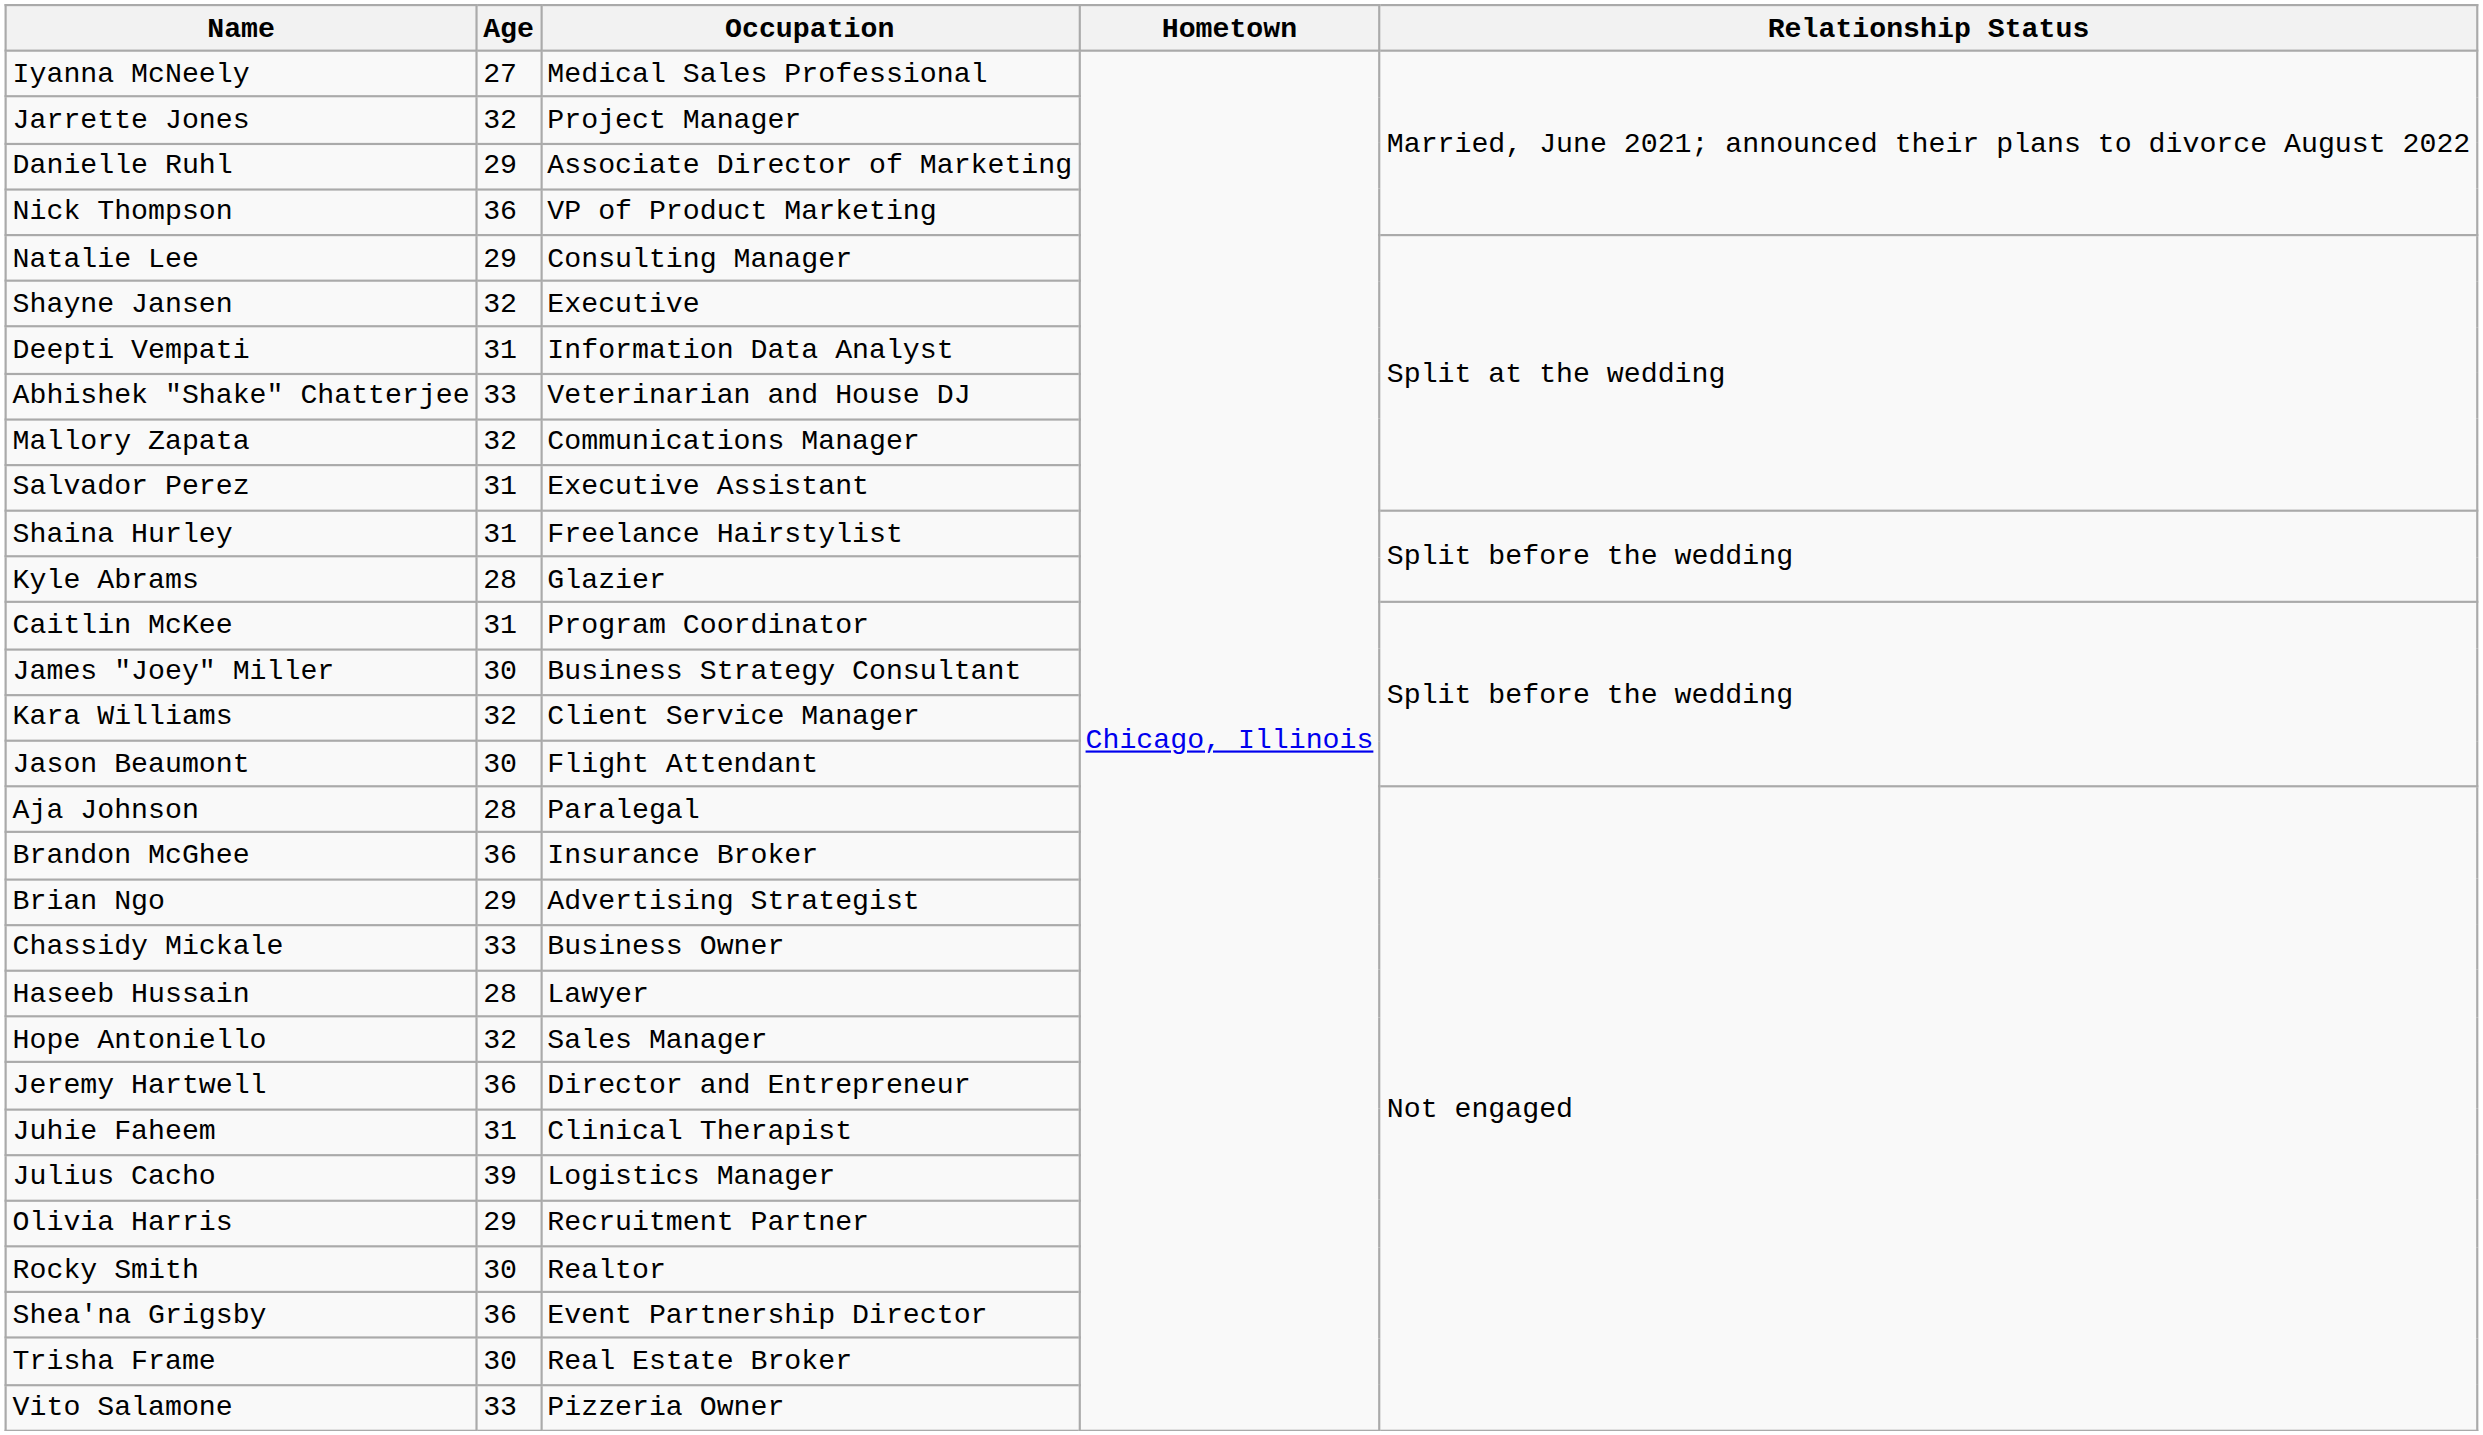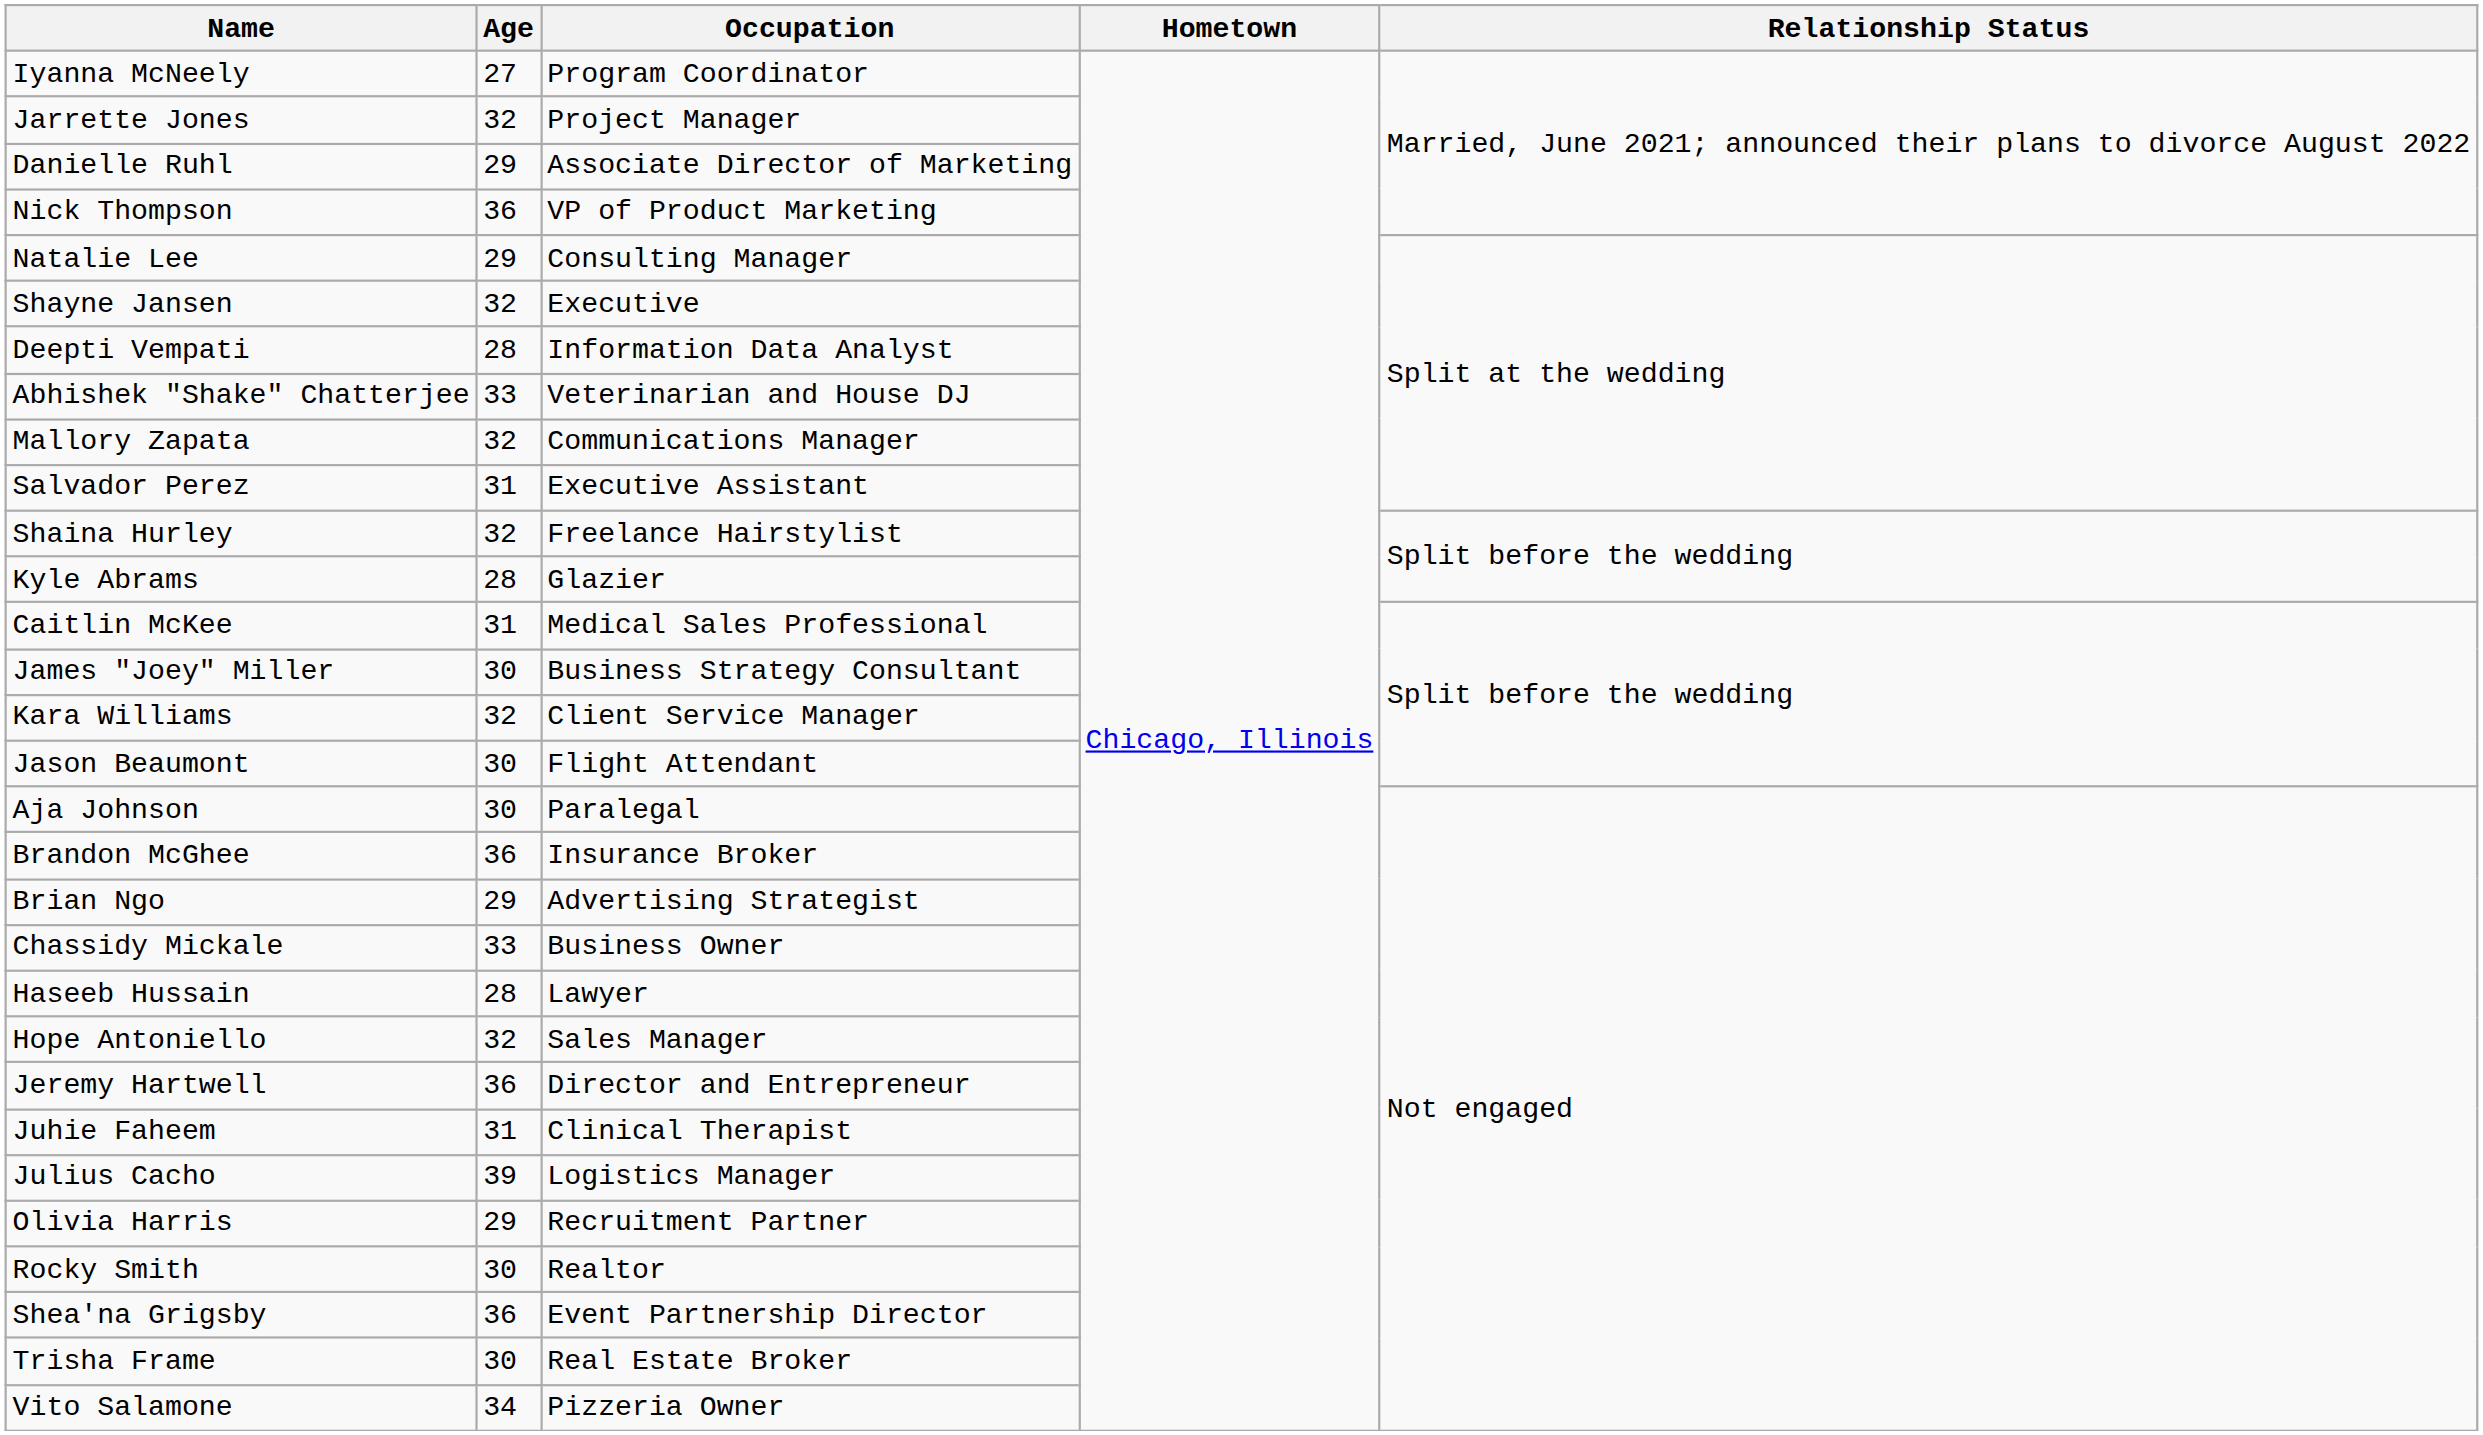 <table class="wikitable sortable" style="margin:auto;">
 <tr>
 <th scope="col">Name</th>
 <th scope="col">Age</th>
 <th scope="col">Occupation</th>
 <th scope="col">Hometown</th>
 <th scope="col">Relationship Status</th>
 </tr>
 <tr>
 <td>Iyanna McNeely</td>
 <td>27</td>
-<td>Medical Sales Professional</td>
+<td>Program Coordinator</td>
 <td rowspan="30"><a href='#'>Chicago, Illinois</a></td>
 <td rowspan="4">Married, June 2021; announced their plans to divorce August 2022</td>
 </tr>
 <tr>
 <td>Jarrette Jones</td>
 <td>32</td>
 <td>Project Manager</td>
 </tr>
 <tr>
 <td>Danielle Ruhl</td>
 <td>29</td>
 <td>Associate Director of Marketing</td>
 </tr>
 <tr>
 <td>Nick Thompson</td>
 <td>36</td>
 <td>VP of Product Marketing</td>
 </tr>
 <tr>
 <td>Natalie Lee</td>
 <td>29</td>
 <td>Consulting Manager</td>
 <td rowspan="6">Split at the wedding</td>
 </tr>
 <tr>
 <td>Shayne Jansen</td>
 <td>32</td>
 <td>Executive</td>
 </tr>
 <tr>
 <td>Deepti Vempati</td>
-<td>31</td>
+<td>28</td>
 <td>Information Data Analyst</td>
 </tr>
 <tr>
 <td>Abhishek "Shake" Chatterjee</td>
 <td>33</td>
 <td>Veterinarian and House DJ</td>
 </tr>
 <tr>
 <td>Mallory Zapata</td>
 <td>32</td>
 <td>Communications Manager</td>
 </tr>
 <tr>
 <td>Salvador Perez</td>
 <td>31</td>
 <td>Executive Assistant</td>
 </tr>
 <tr>
 <td>Shaina Hurley</td>
-<td>31</td>
+<td>32</td>
 <td>Freelance Hairstylist</td>
 <td rowspan="2">Split before the wedding</td>
 </tr>
 <tr>
 <td>Kyle Abrams</td>
 <td>28</td>
 <td>Glazier</td>
 </tr>
 <tr>
 <td>Caitlin McKee</td>
 <td>31</td>
-<td>Program Coordinator</td>
+<td>Medical Sales Professional</td>
 <td rowspan="4">Split before the wedding</td>
 </tr>
 <tr>
 <td>James "Joey" Miller</td>
 <td>30</td>
 <td>Business Strategy Consultant</td>
 </tr>
 <tr>
 <td>Kara Williams</td>
 <td>32</td>
 <td>Client Service Manager</td>
 </tr>
 <tr>
 <td>Jason Beaumont</td>
 <td>30</td>
 <td>Flight Attendant</td>
 </tr>
 <tr>
 <td>Aja Johnson</td>
-<td>28</td>
+<td>30</td>
 <td>Paralegal</td>
 <td rowspan="14">Not engaged</td>
 </tr>
 <tr>
 <td>Brandon McGhee</td>
 <td>36</td>
 <td>Insurance Broker</td>
 </tr>
 <tr>
 <td>Brian Ngo</td>
 <td>29</td>
 <td>Advertising Strategist</td>
 </tr>
 <tr>
 <td>Chassidy Mickale</td>
 <td>33</td>
 <td>Business Owner</td>
 </tr>
 <tr>
 <td>Haseeb Hussain</td>
 <td>28</td>
 <td>Lawyer</td>
 </tr>
 <tr>
 <td>Hope Antoniello</td>
 <td>32</td>
 <td>Sales Manager</td>
 </tr>
 <tr>
 <td>Jeremy Hartwell</td>
 <td>36</td>
 <td>Director and Entrepreneur</td>
 </tr>
 <tr>
 <td>Juhie Faheem</td>
 <td>31</td>
 <td>Clinical Therapist</td>
 </tr>
 <tr>
 <td>Julius Cacho</td>
 <td>39</td>
 <td>Logistics Manager</td>
 </tr>
 <tr>
 <td>Olivia Harris</td>
 <td>29</td>
 <td>Recruitment Partner</td>
 </tr>
 <tr>
 <td>Rocky Smith</td>
 <td>30</td>
 <td>Realtor</td>
 </tr>
 <tr>
 <td>Shea'na Grigsby</td>
 <td>36</td>
 <td>Event Partnership Director</td>
 </tr>
 <tr>
 <td>Trisha Frame</td>
 <td>30</td>
 <td>Real Estate Broker</td>
 </tr>
 <tr>
 <td>Vito Salamone</td>
-<td>33</td>
+<td>34</td>
 <td>Pizzeria Owner</td>
 </tr>
 </table>
